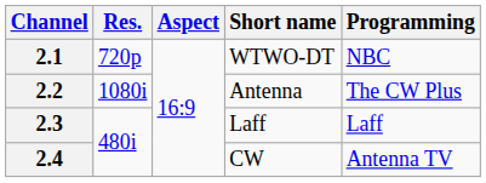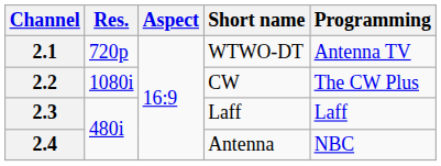 <table class="wikitable">
 <tr>
 <th scope="col"><a href='#'>Channel</a></th>
 <th scope="col"><a href='#'>Res.</a></th>
 <th scope="col"><a href='#'>Aspect</a></th>
 <th scope="col">Short name</th>
 <th scope="col">Programming</th>
 </tr>
 <tr>
 <th scope="row">2.1</th>
 <td><a href='#'>720p</a></td>
 <td rowspan=4><a href='#'>16:9</a></td>
 <td>WTWO-DT</td>
-<td><a href='#'>NBC</a></td>
+<td><a href='#'>Antenna TV</a></td>
 </tr>
 <tr>
 <th scope="row">2.2</th>
 <td><a href='#'>1080i</a></td>
-<td>Antenna</td>
+<td>CW</td>
 <td><a href='#'>The CW Plus</a></td>
 </tr>
 <tr>
 <th scope="row">2.3</th>
 <td rowspan=2><a href='#'>480i</a></td>
 <td>Laff</td>
 <td><a href='#'>Laff</a></td>
 </tr>
 <tr>
 <th scope="row">2.4</th>
-<td>CW</td>
-<td><a href='#'>Antenna TV</a></td>
+<td>Antenna</td>
+<td><a href='#'>NBC</a></td>
 </tr>
 </table>
